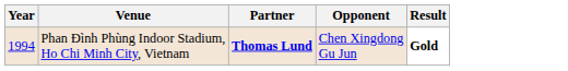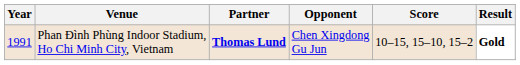 <table class="sortable wikitable" style="font-size: 90%;">
 <tr>
 <th>Year</th>
 <th>Venue</th>
 <th>Partner</th>
 <th>Opponent</th>
+<th>Score</th>
 <th>Result</th>
 </tr>
 <tr style="background:#F3E6D7">
-<td align="center"><a href='#'>1994</a></td>
+<td align="center"><a href='#'>1991</a></td>
 <td align="left">Phan Đình Phùng Indoor Stadium,<br><a href='#'>Ho Chi Minh City</a>, Vietnam</td>
 <td align="left"><strong> <a href='#'>Thomas Lund</a></strong></td>
 <td align="left"> <a href='#'>Chen Xingdong</a><br> <a href='#'>Gu Jun</a></td>
+<td align="left">10–15, 15–10, 15–2</td>
 <td style="text-align:left; background:white"> <strong>Gold</strong></td>
 </tr>
 </table>
